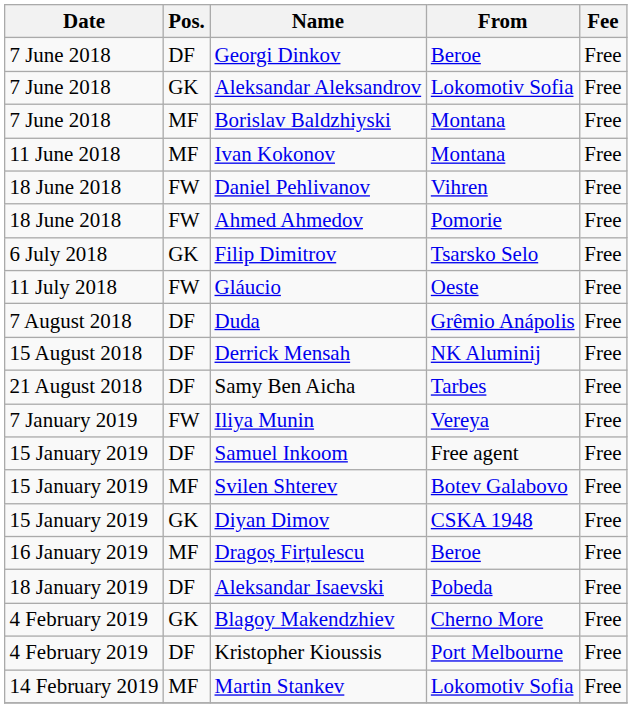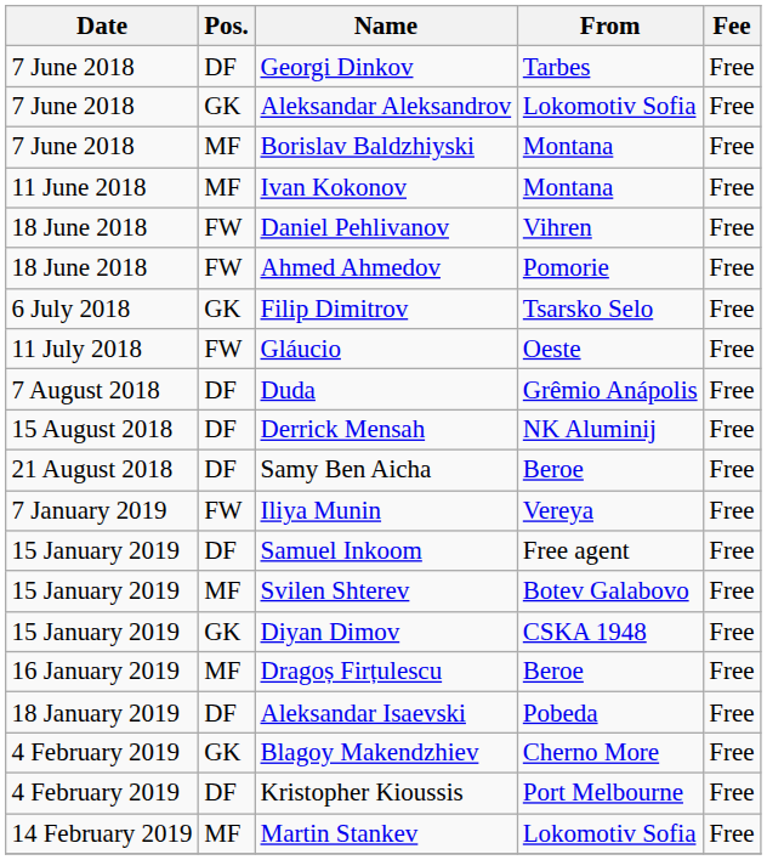 <table class="wikitable">
 <tr>
 <th>Date</th>
 <th>Pos.</th>
 <th>Name</th>
 <th>From</th>
 <th>Fee</th>
 </tr>
 <tr>
 <td>7 June 2018</td>
 <td>DF</td>
 <td> <a href='#'>Georgi Dinkov</a></td>
-<td><a href='#'>Beroe</a></td>
+<td> <a href='#'>Tarbes</a></td>
 <td>Free</td>
 </tr>
 <tr>
 <td>7 June 2018</td>
 <td>GK</td>
 <td> <a href='#'>Aleksandar Aleksandrov</a></td>
 <td><a href='#'>Lokomotiv Sofia</a></td>
 <td>Free</td>
 </tr>
 <tr>
 <td>7 June 2018</td>
 <td>MF</td>
 <td> <a href='#'>Borislav Baldzhiyski</a></td>
 <td><a href='#'>Montana</a></td>
 <td>Free</td>
 </tr>
 <tr>
 <td>11 June 2018</td>
 <td>MF</td>
 <td> <a href='#'>Ivan Kokonov</a></td>
 <td><a href='#'>Montana</a></td>
 <td>Free</td>
 </tr>
 <tr>
 <td>18 June 2018</td>
 <td>FW</td>
 <td> <a href='#'>Daniel Pehlivanov</a></td>
 <td><a href='#'>Vihren</a></td>
 <td>Free</td>
 </tr>
 <tr>
 <td>18 June 2018</td>
 <td>FW</td>
 <td> <a href='#'>Ahmed Ahmedov</a></td>
 <td><a href='#'>Pomorie</a></td>
 <td>Free</td>
 </tr>
 <tr>
 <td>6 July 2018</td>
 <td>GK</td>
 <td> <a href='#'>Filip Dimitrov</a></td>
 <td><a href='#'>Tsarsko Selo</a></td>
 <td>Free</td>
 </tr>
 <tr>
 <td>11 July 2018</td>
 <td>FW</td>
 <td> <a href='#'>Gláucio</a></td>
 <td> <a href='#'>Oeste</a></td>
 <td>Free</td>
 </tr>
 <tr>
 <td>7 August 2018</td>
 <td>DF</td>
 <td> <a href='#'>Duda</a></td>
 <td> <a href='#'>Grêmio Anápolis</a></td>
 <td>Free</td>
 </tr>
 <tr>
 <td>15 August 2018</td>
 <td>DF</td>
 <td> <a href='#'>Derrick Mensah</a></td>
 <td> <a href='#'>NK Aluminij</a></td>
 <td>Free</td>
 </tr>
 <tr>
 <td>21 August 2018</td>
 <td>DF</td>
 <td> Samy Ben Aicha</td>
-<td> <a href='#'>Tarbes</a></td>
+<td><a href='#'>Beroe</a></td>
 <td>Free</td>
 </tr>
 <tr>
 <td>7 January 2019</td>
 <td>FW</td>
 <td> <a href='#'>Iliya Munin</a></td>
 <td><a href='#'>Vereya</a></td>
 <td>Free</td>
 </tr>
 <tr>
 <td>15 January 2019</td>
 <td>DF</td>
 <td> <a href='#'>Samuel Inkoom</a></td>
 <td>Free agent</td>
 <td>Free</td>
 </tr>
 <tr>
 <td>15 January 2019</td>
 <td>MF</td>
 <td> <a href='#'>Svilen Shterev</a></td>
 <td><a href='#'>Botev Galabovo</a></td>
 <td>Free</td>
 </tr>
 <tr>
 <td>15 January 2019</td>
 <td>GK</td>
 <td> <a href='#'>Diyan Dimov</a></td>
 <td><a href='#'>CSKA 1948</a></td>
 <td>Free</td>
 </tr>
 <tr>
 <td>16 January 2019</td>
 <td>MF</td>
 <td> <a href='#'>Dragoș Firțulescu</a></td>
 <td><a href='#'>Beroe</a></td>
 <td>Free</td>
 </tr>
 <tr>
 <td>18 January 2019</td>
 <td>DF</td>
 <td> <a href='#'>Aleksandar Isaevski</a></td>
 <td> <a href='#'>Pobeda</a></td>
 <td>Free</td>
 </tr>
 <tr>
 <td>4 February 2019</td>
 <td>GK</td>
 <td> <a href='#'>Blagoy Makendzhiev</a></td>
 <td><a href='#'>Cherno More</a></td>
 <td>Free</td>
 </tr>
 <tr>
 <td>4 February 2019</td>
 <td>DF</td>
 <td> Kristopher Kioussis</td>
 <td> <a href='#'>Port Melbourne</a></td>
 <td>Free</td>
 </tr>
 <tr>
 <td>14 February 2019</td>
 <td>MF</td>
 <td> <a href='#'>Martin Stankev</a></td>
 <td><a href='#'>Lokomotiv Sofia</a></td>
 <td>Free</td>
 </tr>
 <tr>
 </tr>
 </table>
